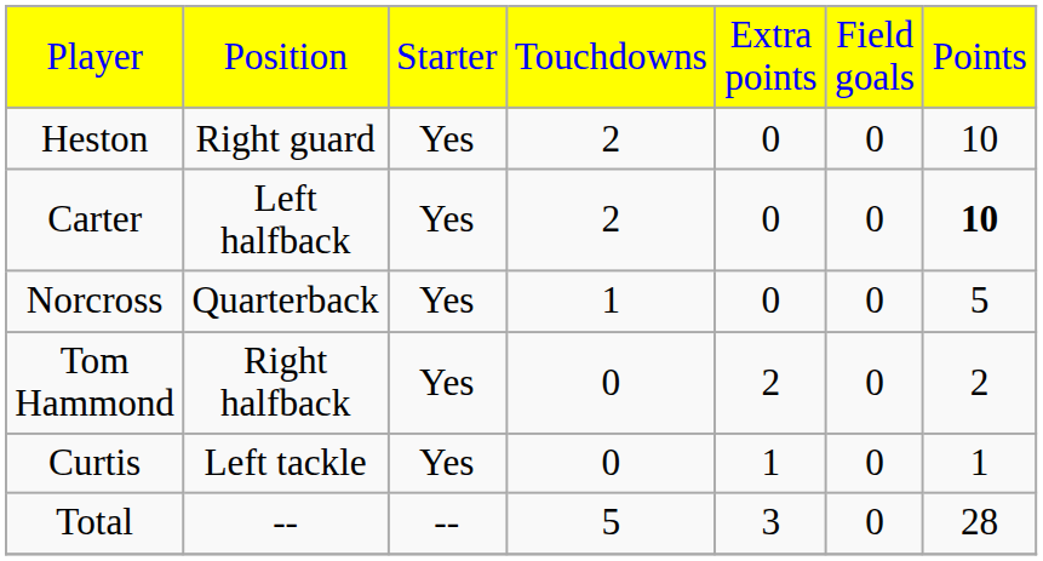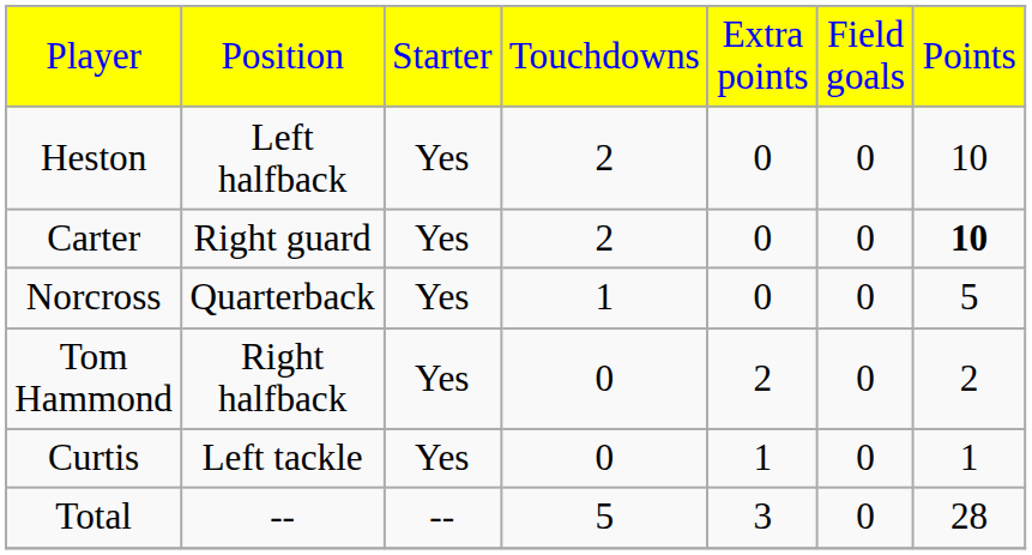 <table class="wikitable" width="70%">
 <tr align="center"  style="background:yellow;color:blue;">
 <td>Player</td>
 <td>Position</td>
 <td>Starter</td>
 <td>Touchdowns</td>
 <td>Extra points</td>
 <td>Field goals</td>
 <td>Points</td>
 </tr>
 <tr align="center" bgcolor="">
 <td>Heston</td>
-<td>Right guard</td>
+<td>Left halfback</td>
 <td>Yes</td>
 <td>2</td>
 <td>0</td>
 <td>0</td>
 <td>10</td>
 </tr>
 <tr align="center" bgcolor="">
 <td>Carter</td>
-<td>Left halfback</td>
+<td>Right guard</td>
 <td>Yes</td>
 <td>2</td>
 <td>0</td>
 <td>0</td>
 <td><strong>10</strong></td>
 </tr>
 <tr align="center" bgcolor="">
 <td>Norcross</td>
 <td>Quarterback</td>
 <td>Yes</td>
 <td>1</td>
 <td>0</td>
 <td>0</td>
 <td>5</td>
 </tr>
 <tr align="center" bgcolor="">
 <td>Tom Hammond</td>
 <td>Right halfback</td>
 <td>Yes</td>
 <td>0</td>
 <td>2</td>
 <td>0</td>
 <td>2</td>
 </tr>
 <tr align="center" bgcolor="">
 <td>Curtis</td>
 <td>Left tackle</td>
 <td>Yes</td>
 <td>0</td>
 <td>1</td>
 <td>0</td>
 <td>1</td>
 </tr>
 <tr align="center" bgcolor="">
 <td>Total</td>
 <td>--</td>
 <td>--</td>
 <td>5</td>
 <td>3</td>
 <td>0</td>
 <td>28</td>
 </tr>
 <tr align="center" bgcolor="">
 </tr>
 </table>
